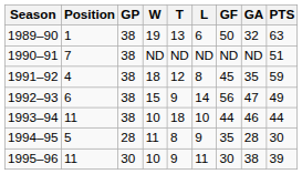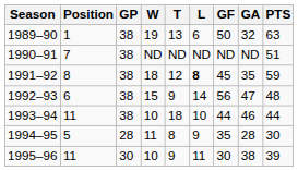 <table class="wikitable">
 <tr>
 <th>Season</th>
 <th>Position</th>
 <th>GP</th>
 <th>W</th>
 <th>T</th>
 <th>L</th>
 <th>GF</th>
 <th>GA</th>
 <th>PTS</th>
 </tr>
 <tr>
 <td>1989–90</td>
 <td>1</td>
 <td>38</td>
 <td>19</td>
 <td>13</td>
 <td>6</td>
 <td>50</td>
 <td>32</td>
 <td>63</td>
 </tr>
 <tr>
 <td>1990–91</td>
 <td>7</td>
 <td>38</td>
 <td>ND</td>
 <td>ND</td>
 <td>ND</td>
 <td>ND</td>
 <td>ND</td>
 <td>51</td>
 </tr>
 <tr>
 <td>1991–92</td>
-<td>4</td>
+<td>8</td>
 <td>38</td>
 <td>18</td>
 <td>12</td>
-<td>8</td>
+<td><strong>8</strong></td>
 <td>45</td>
 <td>35</td>
 <td>59</td>
 </tr>
 <tr>
 <td>1992–93</td>
 <td>6</td>
 <td>38</td>
 <td>15</td>
 <td>9</td>
 <td>14</td>
 <td>56</td>
 <td>47</td>
-<td>49</td>
+<td>48</td>
 </tr>
 <tr>
 <td>1993–94</td>
 <td>11</td>
 <td>38</td>
 <td>10</td>
 <td>18</td>
 <td>10</td>
 <td>44</td>
 <td>46</td>
 <td>44</td>
 </tr>
 <tr>
 <td>1994–95</td>
 <td>5</td>
 <td>28</td>
 <td>11</td>
 <td>8</td>
 <td>9</td>
 <td>35</td>
 <td>28</td>
 <td>30</td>
 </tr>
 <tr>
 <td>1995–96</td>
 <td>11</td>
 <td>30</td>
 <td>10</td>
 <td>9</td>
 <td>11</td>
 <td>30</td>
 <td>38</td>
 <td>39</td>
 </tr>
 </table>
